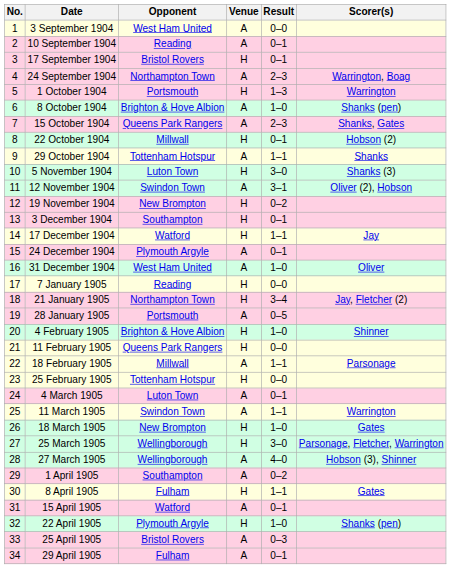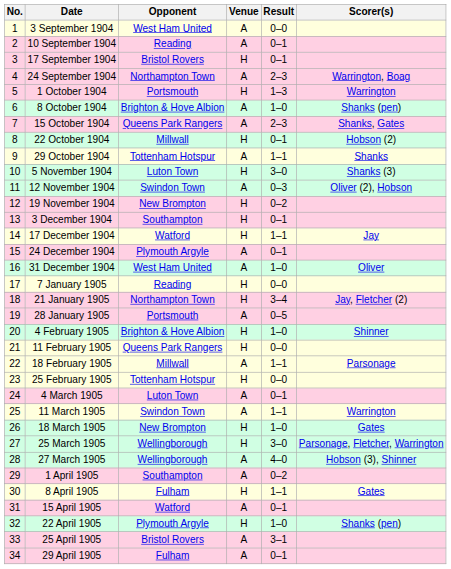 <table class="wikitable sortable" style="text-align:center;">
 <tr>
 <th>No.</th>
 <th>Date</th>
 <th>Opponent</th>
 <th>Venue</th>
 <th>Result</th>
 <th>Scorer(s)</th>
 </tr>
 <tr style="background:#ffd;">
 <td>1</td>
 <td>3 September 1904</td>
 <td><a href='#'>West Ham United</a></td>
 <td>A</td>
 <td>0–0</td>
 <td></td>
 </tr>
 <tr style="background:#ffd0e3;">
 <td>2</td>
 <td>10 September 1904</td>
 <td><a href='#'>Reading</a></td>
 <td>A</td>
 <td>0–1</td>
 <td></td>
 </tr>
 <tr style="background:#ffd0e3;">
 <td>3</td>
 <td>17 September 1904</td>
 <td><a href='#'>Bristol Rovers</a></td>
 <td>H</td>
 <td>0–1</td>
 <td></td>
 </tr>
 <tr style="background:#ffd0e3;">
 <td>4</td>
 <td>24 September 1904</td>
 <td><a href='#'>Northampton Town</a></td>
 <td>A</td>
 <td>2–3</td>
 <td><a href='#'>Warrington</a>, <a href='#'>Boag</a></td>
 </tr>
 <tr style="background:#ffd0e3;">
 <td>5</td>
 <td>1 October 1904</td>
 <td><a href='#'>Portsmouth</a></td>
 <td>H</td>
 <td>1–3</td>
 <td><a href='#'>Warrington</a></td>
 </tr>
 <tr style="background:#d0ffe3;">
 <td>6</td>
 <td>8 October 1904</td>
 <td><a href='#'>Brighton & Hove Albion</a></td>
 <td>A</td>
 <td>1–0</td>
 <td><a href='#'>Shanks</a> (<a href='#'>pen</a>)</td>
 </tr>
 <tr style="background:#ffd0e3;">
 <td>7</td>
 <td>15 October 1904</td>
 <td><a href='#'>Queens Park Rangers</a></td>
 <td>A</td>
 <td>2–3</td>
 <td><a href='#'>Shanks</a>, <a href='#'>Gates</a></td>
 </tr>
 <tr style="background:#d0ffe3;">
 <td>8</td>
 <td>22 October 1904</td>
 <td><a href='#'>Millwall</a></td>
 <td>H</td>
 <td>0–1</td>
 <td><a href='#'>Hobson</a> (2)</td>
 </tr>
 <tr style="background:#ffd;">
 <td>9</td>
 <td>29 October 1904</td>
 <td><a href='#'>Tottenham Hotspur</a></td>
 <td>A</td>
 <td>1–1</td>
 <td><a href='#'>Shanks</a></td>
 </tr>
 <tr style="background:#d0ffe3;">
 <td>10</td>
 <td>5 November 1904</td>
 <td><a href='#'>Luton Town</a></td>
 <td>H</td>
 <td>3–0</td>
 <td><a href='#'>Shanks</a> (3)</td>
 </tr>
 <tr style="background:#d0ffe3;">
 <td>11</td>
 <td>12 November 1904</td>
 <td><a href='#'>Swindon Town</a></td>
 <td>A</td>
-<td>3–1</td>
+<td>0–3</td>
 <td><a href='#'>Oliver</a> (2), <a href='#'>Hobson</a></td>
 </tr>
 <tr style="background:#ffd0e3;">
 <td>12</td>
 <td>19 November 1904</td>
 <td><a href='#'>New Brompton</a></td>
 <td>H</td>
 <td>0–2</td>
 <td></td>
 </tr>
 <tr style="background:#ffd0e3;">
 <td>13</td>
 <td>3 December 1904</td>
 <td><a href='#'>Southampton</a></td>
 <td>H</td>
 <td>0–1</td>
 <td></td>
 </tr>
 <tr style="background:#ffd;">
 <td>14</td>
 <td>17 December 1904</td>
 <td><a href='#'>Watford</a></td>
 <td>H</td>
 <td>1–1</td>
 <td><a href='#'>Jay</a></td>
 </tr>
 <tr style="background:#ffd0e3;">
 <td>15</td>
 <td>24 December 1904</td>
 <td><a href='#'>Plymouth Argyle</a></td>
 <td>A</td>
 <td>0–1</td>
 <td></td>
 </tr>
 <tr style="background:#d0ffe3;">
 <td>16</td>
 <td>31 December 1904</td>
 <td><a href='#'>West Ham United</a></td>
 <td>A</td>
 <td>1–0</td>
 <td><a href='#'>Oliver</a></td>
 </tr>
 <tr style="background:#ffd;">
 <td>17</td>
 <td>7 January 1905</td>
 <td><a href='#'>Reading</a></td>
 <td>H</td>
 <td>0–0</td>
 <td></td>
 </tr>
 <tr style="background:#ffd0e3;">
 <td>18</td>
 <td>21 January 1905</td>
 <td><a href='#'>Northampton Town</a></td>
 <td>H</td>
 <td>3–4</td>
 <td><a href='#'>Jay</a>, <a href='#'>Fletcher</a> (2)</td>
 </tr>
 <tr style="background:#ffd0e3;">
 <td>19</td>
 <td>28 January 1905</td>
 <td><a href='#'>Portsmouth</a></td>
 <td>A</td>
 <td>0–5</td>
 <td></td>
 </tr>
 <tr style="background:#d0ffe3;">
 <td>20</td>
 <td>4 February 1905</td>
 <td><a href='#'>Brighton & Hove Albion</a></td>
 <td>H</td>
 <td>1–0</td>
 <td><a href='#'>Shinner</a></td>
 </tr>
 <tr style="background:#ffd;">
 <td>21</td>
 <td>11 February 1905</td>
 <td><a href='#'>Queens Park Rangers</a></td>
 <td>H</td>
 <td>0–0</td>
 <td></td>
 </tr>
 <tr style="background:#ffd;">
 <td>22</td>
 <td>18 February 1905</td>
 <td><a href='#'>Millwall</a></td>
 <td>A</td>
 <td>1–1</td>
 <td><a href='#'>Parsonage</a></td>
 </tr>
 <tr style="background:#ffd;">
 <td>23</td>
 <td>25 February 1905</td>
 <td><a href='#'>Tottenham Hotspur</a></td>
 <td>H</td>
 <td>0–0</td>
 <td></td>
 </tr>
 <tr style="background:#ffd0e3;">
 <td>24</td>
 <td>4 March 1905</td>
 <td><a href='#'>Luton Town</a></td>
 <td>A</td>
 <td>0–1</td>
 <td></td>
 </tr>
 <tr style="background:#ffd;">
 <td>25</td>
 <td>11 March 1905</td>
 <td><a href='#'>Swindon Town</a></td>
 <td>A</td>
 <td>1–1</td>
 <td><a href='#'>Warrington</a></td>
 </tr>
 <tr style="background:#d0ffe3;">
 <td>26</td>
 <td>18 March 1905</td>
 <td><a href='#'>New Brompton</a></td>
 <td>H</td>
 <td>1–0</td>
 <td><a href='#'>Gates</a></td>
 </tr>
 <tr style="background:#d0ffe3;">
 <td>27</td>
 <td>25 March 1905</td>
 <td><a href='#'>Wellingborough</a></td>
 <td>H</td>
 <td>3–0</td>
 <td><a href='#'>Parsonage</a>, <a href='#'>Fletcher</a>, <a href='#'>Warrington</a></td>
 </tr>
 <tr style="background:#d0ffe3;">
 <td>28</td>
 <td>27 March 1905</td>
 <td><a href='#'>Wellingborough</a></td>
 <td>A</td>
 <td>4–0</td>
 <td><a href='#'>Hobson</a> (3), <a href='#'>Shinner</a></td>
 </tr>
 <tr style="background:#ffd0e3;">
 <td>29</td>
 <td>1 April 1905</td>
 <td><a href='#'>Southampton</a></td>
 <td>A</td>
 <td>0–2</td>
 <td></td>
 </tr>
 <tr style="background:#ffd;">
 <td>30</td>
 <td>8 April 1905</td>
 <td><a href='#'>Fulham</a></td>
 <td>H</td>
 <td>1–1</td>
 <td><a href='#'>Gates</a></td>
 </tr>
 <tr style="background:#ffd0e3;">
 <td>31</td>
 <td>15 April 1905</td>
 <td><a href='#'>Watford</a></td>
 <td>A</td>
 <td>0–1</td>
 <td></td>
 </tr>
 <tr style="background:#d0ffe3;">
 <td>32</td>
 <td>22 April 1905</td>
 <td><a href='#'>Plymouth Argyle</a></td>
 <td>H</td>
 <td>1–0</td>
 <td><a href='#'>Shanks</a> (<a href='#'>pen</a>)</td>
 </tr>
 <tr style="background:#ffd0e3;">
 <td>33</td>
 <td>25 April 1905</td>
 <td><a href='#'>Bristol Rovers</a></td>
 <td>A</td>
-<td>0–3</td>
+<td>3–1</td>
 <td></td>
 </tr>
 <tr style="background:#ffd0e3;">
 <td>34</td>
 <td>29 April 1905</td>
 <td><a href='#'>Fulham</a></td>
 <td>A</td>
 <td>0–1</td>
 <td></td>
 </tr>
 </table>
